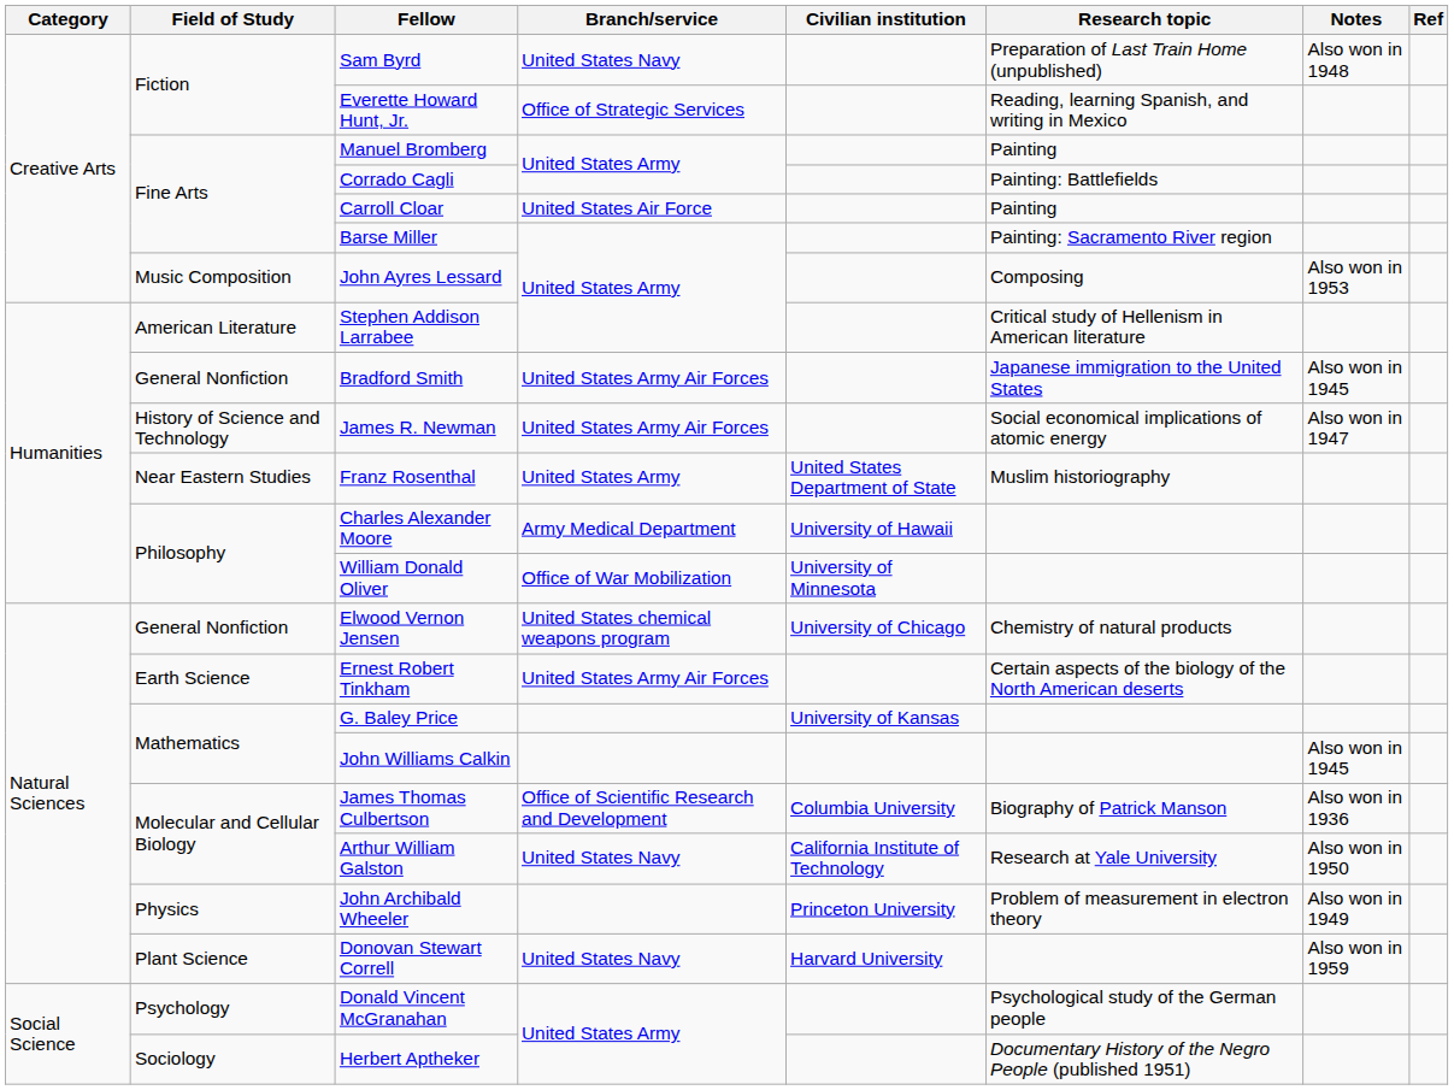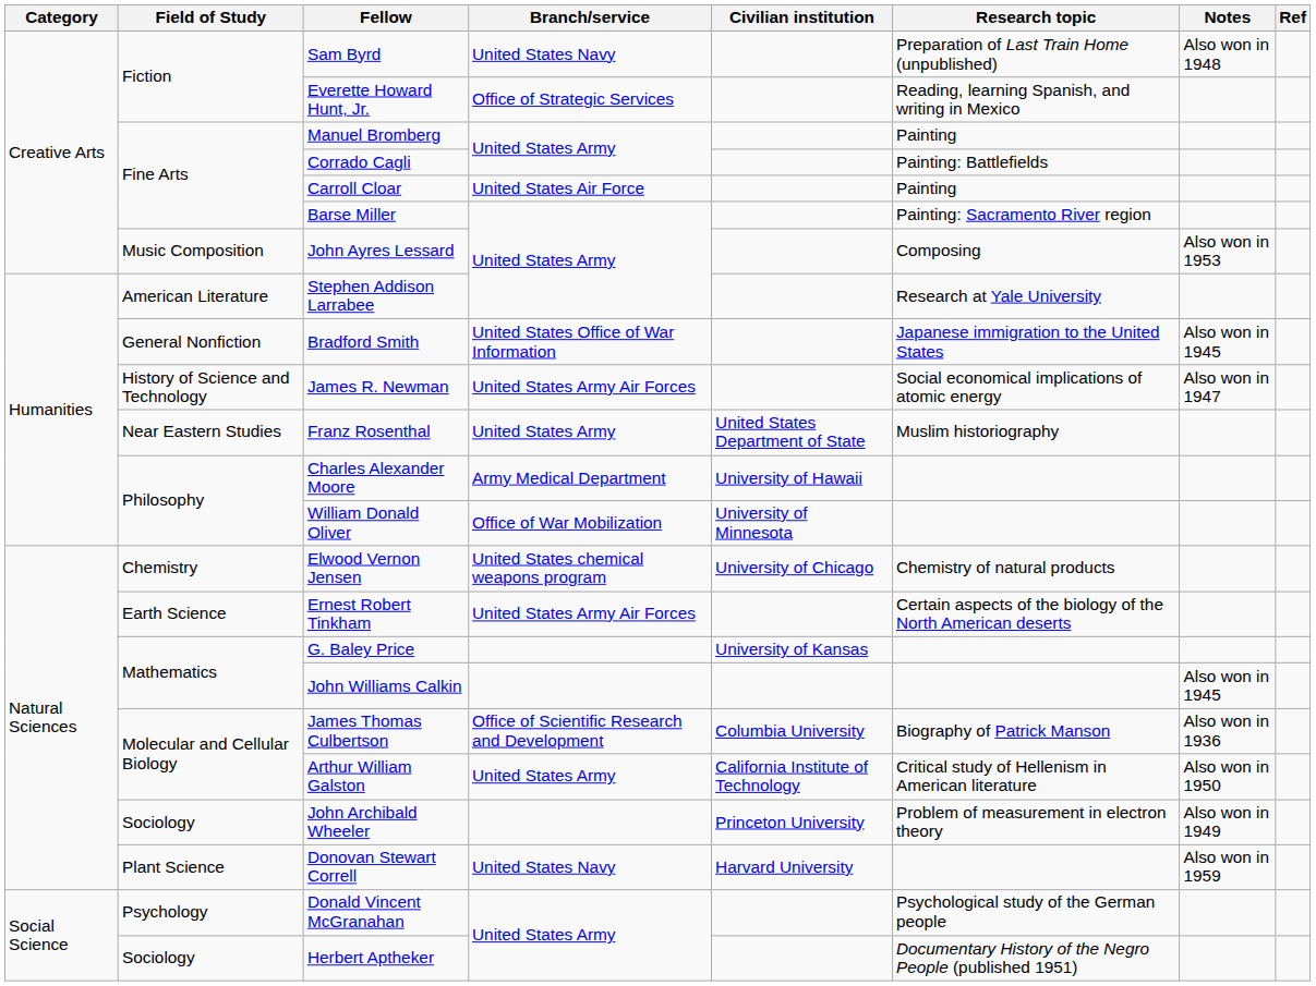 <table class="wikitable sortable static-row-numbers static-row-header-text">
 <tr>
 <th>Category</th>
 <th>Field of Study</th>
 <th>Fellow</th>
 <th>Branch/service</th>
 <th>Civilian institution</th>
 <th>Research topic</th>
 <th>Notes</th>
 <th class="unsortable">Ref</th>
 </tr>
 <tr>
 <td rowspan="7">Creative Arts</td>
 <td rowspan="2">Fiction</td>
 <td><a href='#'>Sam Byrd</a></td>
 <td><a href='#'>United States Navy</a></td>
 <td></td>
 <td>Preparation of <em>Last Train Home</em> (unpublished)</td>
 <td>Also won in 1948</td>
 <td></td>
 </tr>
 <tr>
 <td><a href='#'>Everette Howard Hunt, Jr.</a></td>
 <td><a href='#'>Office of Strategic Services</a></td>
 <td></td>
 <td>Reading, learning Spanish, and writing in Mexico</td>
 <td></td>
 <td></td>
 </tr>
 <tr>
 <td rowspan="4">Fine Arts</td>
 <td><a href='#'>Manuel Bromberg</a></td>
 <td rowspan="2"><a href='#'>United States Army</a></td>
 <td></td>
 <td>Painting</td>
 <td></td>
 <td></td>
 </tr>
 <tr>
 <td><a href='#'>Corrado Cagli</a></td>
 <td></td>
 <td>Painting: Battlefields</td>
 <td></td>
 <td></td>
 </tr>
 <tr>
 <td><a href='#'>Carroll Cloar</a></td>
 <td><a href='#'>United States Air Force</a></td>
 <td></td>
 <td>Painting</td>
 <td></td>
 <td></td>
 </tr>
 <tr>
 <td><a href='#'>Barse Miller</a></td>
 <td rowspan="3"><a href='#'>United States Army</a></td>
 <td></td>
 <td>Painting: <a href='#'>Sacramento River</a> region</td>
 <td></td>
 <td></td>
 </tr>
 <tr>
 <td>Music Composition</td>
 <td><a href='#'>John Ayres Lessard</a></td>
 <td></td>
 <td>Composing</td>
 <td>Also won in 1953</td>
 <td></td>
 </tr>
 <tr>
 <td rowspan="6">Humanities</td>
 <td>American Literature</td>
 <td><a href='#'>Stephen Addison Larrabee</a></td>
 <td></td>
-<td>Critical study of Hellenism in American literature</td>
+<td>Research at <a href='#'>Yale University</a></td>
 <td></td>
 <td></td>
 </tr>
 <tr>
 <td>General Nonfiction</td>
 <td><a href='#'>Bradford Smith</a></td>
-<td><a href='#'>United States Army Air Forces</a></td>
+<td><a href='#'>United States Office of War Information</a></td>
 <td></td>
 <td><a href='#'>Japanese immigration to the United States</a></td>
 <td>Also won in 1945</td>
 <td></td>
 </tr>
 <tr>
 <td>History of Science and Technology</td>
 <td><a href='#'>James R. Newman</a></td>
 <td><a href='#'>United States Army Air Forces</a></td>
 <td></td>
 <td>Social economical implications of atomic energy</td>
 <td>Also won in 1947</td>
 <td></td>
 </tr>
 <tr>
 <td>Near Eastern Studies</td>
 <td><a href='#'>Franz Rosenthal</a></td>
 <td><a href='#'>United States Army</a></td>
 <td><a href='#'>United States Department of State</a></td>
 <td>Muslim historiography</td>
 <td></td>
 <td></td>
 </tr>
 <tr>
 <td rowspan="2">Philosophy</td>
 <td><a href='#'>Charles Alexander Moore</a></td>
 <td><a href='#'>Army Medical Department</a></td>
 <td><a href='#'>University of Hawaii</a></td>
 <td></td>
 <td></td>
 <td></td>
 </tr>
 <tr>
 <td><a href='#'>William Donald Oliver</a></td>
 <td><a href='#'>Office of War Mobilization</a></td>
 <td><a href='#'>University of Minnesota</a></td>
 <td></td>
 <td></td>
 <td></td>
 </tr>
 <tr>
 <td rowspan="8">Natural Sciences</td>
-<td>General Nonfiction</td>
+<td>Chemistry</td>
 <td><a href='#'>Elwood Vernon Jensen</a></td>
 <td><a href='#'>United States chemical weapons program</a></td>
 <td><a href='#'>University of Chicago</a></td>
 <td>Chemistry of natural products</td>
 <td></td>
 <td></td>
 </tr>
 <tr>
 <td>Earth Science</td>
 <td><a href='#'>Ernest Robert Tinkham</a></td>
 <td><a href='#'>United States Army Air Forces</a></td>
 <td></td>
 <td>Certain aspects of the biology of the <a href='#'>North American deserts</a></td>
 <td></td>
 <td></td>
 </tr>
 <tr>
 <td rowspan="2">Mathematics</td>
 <td><a href='#'>G. Baley Price</a></td>
 <td></td>
 <td><a href='#'>University of Kansas</a></td>
 <td></td>
 <td></td>
 <td></td>
 </tr>
 <tr>
 <td><a href='#'>John Williams Calkin</a></td>
 <td></td>
 <td></td>
 <td></td>
 <td>Also won in 1945</td>
 <td></td>
 </tr>
 <tr>
 <td rowspan="2">Molecular and Cellular Biology</td>
 <td><a href='#'>James Thomas Culbertson</a></td>
 <td><a href='#'>Office of Scientific Research and Development</a></td>
 <td><a href='#'>Columbia University</a></td>
 <td>Biography of <a href='#'>Patrick Manson</a></td>
 <td>Also won in 1936</td>
 <td></td>
 </tr>
 <tr>
 <td><a href='#'>Arthur William Galston</a></td>
-<td><a href='#'>United States Navy</a></td>
+<td><a href='#'>United States Army</a></td>
 <td><a href='#'>California Institute of Technology</a></td>
-<td>Research at <a href='#'>Yale University</a></td>
+<td>Critical study of Hellenism in American literature</td>
 <td>Also won in 1950</td>
 <td></td>
 </tr>
 <tr>
-<td>Physics</td>
+<td>Sociology</td>
 <td><a href='#'>John Archibald Wheeler</a></td>
 <td></td>
 <td><a href='#'>Princeton University</a></td>
 <td>Problem of measurement in electron theory</td>
 <td>Also won in 1949</td>
 <td></td>
 </tr>
 <tr>
 <td>Plant Science</td>
 <td><a href='#'>Donovan Stewart Correll</a></td>
 <td><a href='#'>United States Navy</a></td>
 <td><a href='#'>Harvard University</a></td>
 <td></td>
 <td>Also won in 1959</td>
 <td></td>
 </tr>
 <tr>
 <td rowspan="2">Social Science</td>
 <td>Psychology</td>
 <td><a href='#'>Donald Vincent McGranahan</a></td>
 <td rowspan="2"><a href='#'>United States Army</a></td>
 <td></td>
 <td>Psychological study of the German people</td>
 <td></td>
 <td></td>
 </tr>
 <tr>
 <td>Sociology</td>
 <td><a href='#'>Herbert Aptheker</a></td>
 <td></td>
 <td><em>Documentary History of the Negro People</em> (published 1951)</td>
 <td></td>
 <td></td>
 </tr>
 </table>
